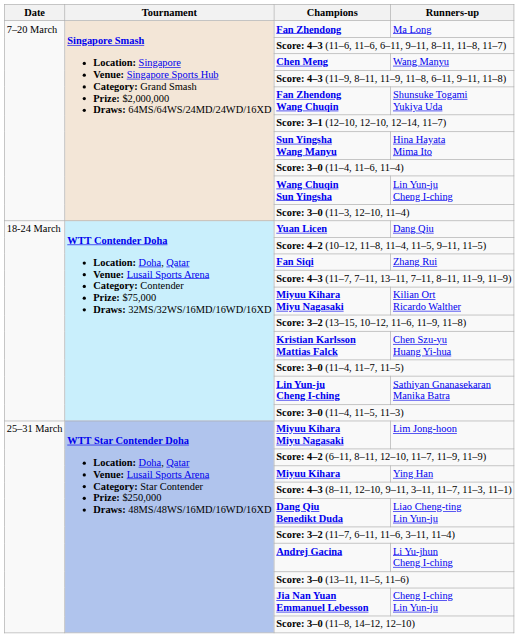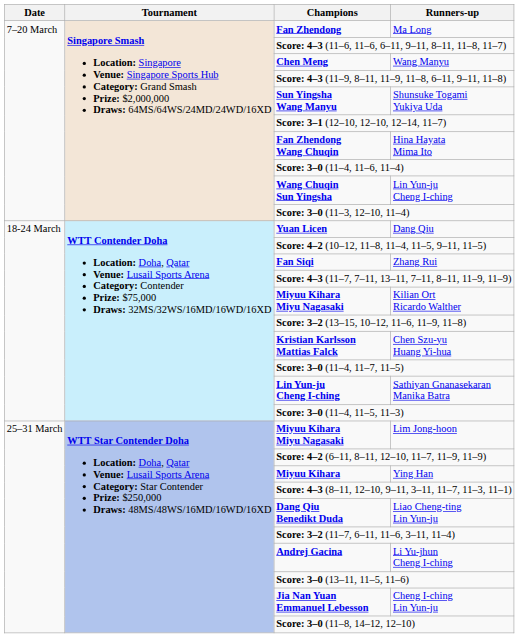 <table class="wikitable">
 <tr>
 <th scope=col>Date</th>
 <th scope=col>Tournament</th>
 <th scope=col>Champions</th>
 <th scope=col>Runners-up</th>
 </tr>
 <tr valign=top>
 <td rowspan=10>7–20 March</td>
 <td style="background:#f3e6d7;" rowspan="10"><br><strong><a href='#'>Singapore Smash</a></strong><ul><li><strong>Location:</strong> <a href='#'>Singapore</a></li><li><strong>Venue:</strong> <a href='#'>Singapore Sports Hub</a></li><li><strong>Category:</strong> Grand Smash</li><li><strong>Prize:</strong> $2,000,000</li><li><strong>Draws:</strong> 64MS/64WS/24MD/24WD/16XD</li></ul></td>
 <td><strong> <a href='#'>Fan Zhendong</a></strong></td>
 <td> <a href='#'>Ma Long</a></td>
 </tr>
 <tr>
 <td colspan=2><strong>Score: 4–3</strong> (11–6, 11–6, 6–11, 9–11, 8–11, 11–8, 11–7)</td>
 </tr>
 <tr valign=top>
 <td><strong> <a href='#'>Chen Meng</a></strong></td>
 <td> <a href='#'>Wang Manyu</a></td>
 </tr>
 <tr>
 <td colspan=2><strong>Score: 4–3</strong> (11–9, 8–11, 11–9, 11–8, 6–11, 9–11, 11–8)</td>
 </tr>
 <tr valign=top>
-<td><strong> <a href='#'>Fan Zhendong</a><br> <a href='#'>Wang Chuqin</a></strong></td>
+<td><strong> <a href='#'>Sun Yingsha</a><br> <a href='#'>Wang Manyu</a></strong></td>
 <td> <a href='#'>Shunsuke Togami</a><br> <a href='#'>Yukiya Uda</a></td>
 </tr>
 <tr>
 <td colspan=2><strong>Score: 3–1</strong> (12–10, 12–10, 12–14, 11–7)</td>
 </tr>
 <tr valign=top>
-<td><strong> <a href='#'>Sun Yingsha</a><br> <a href='#'>Wang Manyu</a></strong></td>
+<td><strong> <a href='#'>Fan Zhendong</a><br> <a href='#'>Wang Chuqin</a></strong></td>
 <td> <a href='#'>Hina Hayata</a><br> <a href='#'>Mima Ito</a></td>
 </tr>
 <tr>
 <td colspan=2><strong>Score: 3–0</strong> (11–4, 11–6, 11–4)</td>
 </tr>
 <tr valign=top>
 <td><strong> <a href='#'>Wang Chuqin</a><br> <a href='#'>Sun Yingsha</a></strong></td>
 <td> <a href='#'>Lin Yun-ju</a><br> <a href='#'>Cheng I-ching</a></td>
 </tr>
 <tr>
 <td colspan=2><strong>Score: 3–0</strong> (11–3, 12–10, 11–4)</td>
 </tr>
 <tr valign=top>
 <td rowspan=10>18-24 March</td>
 <td style="background:#C9EFFC;" rowspan="10"><br><strong><a href='#'>WTT Contender Doha</a></strong><ul><li><strong>Location:</strong> <a href='#'>Doha</a>, <a href='#'>Qatar</a></li><li><strong>Venue:</strong> <a href='#'>Lusail Sports Arena</a></li><li><strong>Category:</strong> Contender</li><li><strong>Prize:</strong> $75,000</li><li><strong>Draws:</strong> 32MS/32WS/16MD/16WD/16XD</li></ul></td>
 <td><strong> <a href='#'>Yuan Licen</a></strong></td>
 <td> <a href='#'>Dang Qiu</a></td>
 </tr>
 <tr>
 <td colspan=2><strong>Score: 4–2</strong> (10–12, 11–8, 11–4, 11–5, 9–11, 11–5)</td>
 </tr>
 <tr valign=top>
 <td><strong> <a href='#'>Fan Siqi</a></strong></td>
 <td> <a href='#'>Zhang Rui</a></td>
 </tr>
 <tr>
 <td colspan=2><strong>Score: 4–3</strong> (11–7, 7–11, 13–11, 7–11, 8–11, 11–9, 11–9)</td>
 </tr>
 <tr valign=top>
 <td><strong> <a href='#'>Miyuu Kihara</a><br> <a href='#'>Miyu Nagasaki</a></strong></td>
 <td> <a href='#'>Kilian Ort</a><br> <a href='#'>Ricardo Walther</a></td>
 </tr>
 <tr>
 <td colspan=2><strong>Score: 3–2</strong> (13–15, 10–12, 11–6, 11–9, 11–8)</td>
 </tr>
 <tr valign=top>
 <td><strong> <a href='#'>Kristian Karlsson</a><br> <a href='#'>Mattias Falck</a></strong></td>
 <td> <a href='#'>Chen Szu-yu</a><br> <a href='#'>Huang Yi-hua</a></td>
 </tr>
 <tr>
 <td colspan=2><strong>Score: 3–0</strong> (11–4, 11–7, 11–5)</td>
 </tr>
 <tr valign=top>
 <td><strong> <a href='#'>Lin Yun-ju</a><br> <a href='#'>Cheng I-ching</a></strong></td>
 <td> <a href='#'>Sathiyan Gnanasekaran</a><br> <a href='#'>Manika Batra</a></td>
 </tr>
 <tr>
 <td colspan=2><strong>Score: 3–0</strong> (11–4, 11–5, 11–3)</td>
 </tr>
 <tr valign=top>
 <td rowspan=10>25–31 March</td>
 <td style="background:#b0c4ed;" rowspan="10"><br><strong><a href='#'>WTT Star Contender Doha</a></strong><ul><li><strong>Location:</strong> <a href='#'>Doha</a>, <a href='#'>Qatar</a></li><li><strong>Venue:</strong> <a href='#'>Lusail Sports Arena</a></li><li><strong>Category:</strong> Star Contender</li><li><strong>Prize:</strong> $250,000</li><li><strong>Draws:</strong> 48MS/48WS/16MD/16WD/16XD</li></ul></td>
 <td><strong> <a href='#'>Miyuu Kihara</a><br> <a href='#'>Miyu Nagasaki</a></strong></td>
 <td> <a href='#'>Lim Jong-hoon</a></td>
 </tr>
 <tr>
 <td colspan=2><strong>Score: 4–2</strong> (6–11, 8–11, 12–10, 11–7, 11–9, 11–9)</td>
 </tr>
 <tr valign=top>
 <td><strong> <a href='#'>Miyuu Kihara</a></strong></td>
 <td> <a href='#'>Ying Han</a></td>
 </tr>
 <tr>
 <td colspan=2><strong>Score: 4–3</strong> (8–11, 12–10, 9–11, 3–11, 11–7, 11–3, 11–1)</td>
 </tr>
 <tr valign=top>
 <td><strong> <a href='#'>Dang Qiu</a><br> <a href='#'>Benedikt Duda</a></strong></td>
 <td> <a href='#'>Liao Cheng-ting</a><br> <a href='#'>Lin Yun-ju</a></td>
 </tr>
 <tr>
 <td colspan=2><strong>Score: 3–2</strong> (11–7, 6–11, 11–6, 3–11, 11–4)</td>
 </tr>
 <tr valign=top>
 <td><strong> <a href='#'>Andrej Gacina</a></strong></td>
 <td> <a href='#'>Li Yu-jhun</a><br> <a href='#'>Cheng I-ching</a></td>
 </tr>
 <tr>
 <td colspan=2><strong>Score: 3–0</strong> (13–11, 11–5, 11–6)</td>
 </tr>
 <tr valign=top>
 <td><strong> <a href='#'>Jia Nan Yuan</a><br> <a href='#'>Emmanuel Lebesson</a></strong></td>
 <td> <a href='#'>Cheng I-ching</a><br> <a href='#'>Lin Yun-ju</a></td>
 </tr>
 <tr>
 <td colspan=2><strong>Score: 3–0</strong> (11–8, 14–12, 12–10)</td>
 </tr>
 </table>
